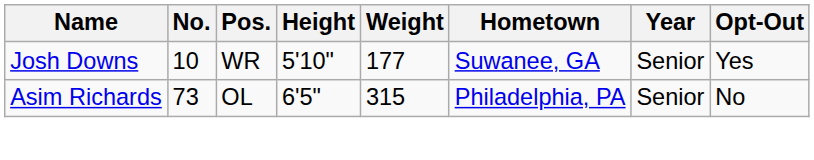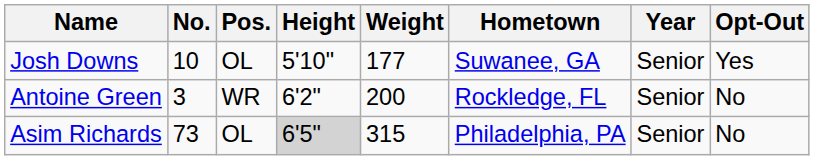 <table class="wikitable sortable">
 <tr>
 <th>Name</th>
 <th>No.</th>
 <th>Pos.</th>
 <th>Height</th>
 <th>Weight</th>
 <th>Hometown</th>
 <th>Year</th>
 <th>Opt-Out</th>
 </tr>
 <tr>
 <td><a href='#'>Josh Downs</a></td>
 <td>10</td>
-<td>WR</td>
+<td>OL</td>
 <td>5'10"</td>
 <td>177</td>
 <td><a href='#'>Suwanee, GA</a></td>
 <td>Senior</td>
 <td>Yes</td>
 </tr>
 <tr>
+<td><a href='#'>Antoine Green</a></td>
+<td>3</td>
+<td>WR</td>
+<td>6'2"</td>
+<td>200</td>
+<td><a href='#'>Rockledge, FL</a></td>
+<td>Senior</td>
+<td>No</td>
+</tr>
+<tr>
 <td><a href='#'>Asim Richards</a></td>
 <td>73</td>
 <td>OL</td>
-<td>6'5"</td>
+<td style="background: lightgrey;">6'5"</td>
 <td>315</td>
 <td><a href='#'>Philadelphia, PA</a></td>
 <td>Senior</td>
 <td>No</td>
 </tr>
 </table>
